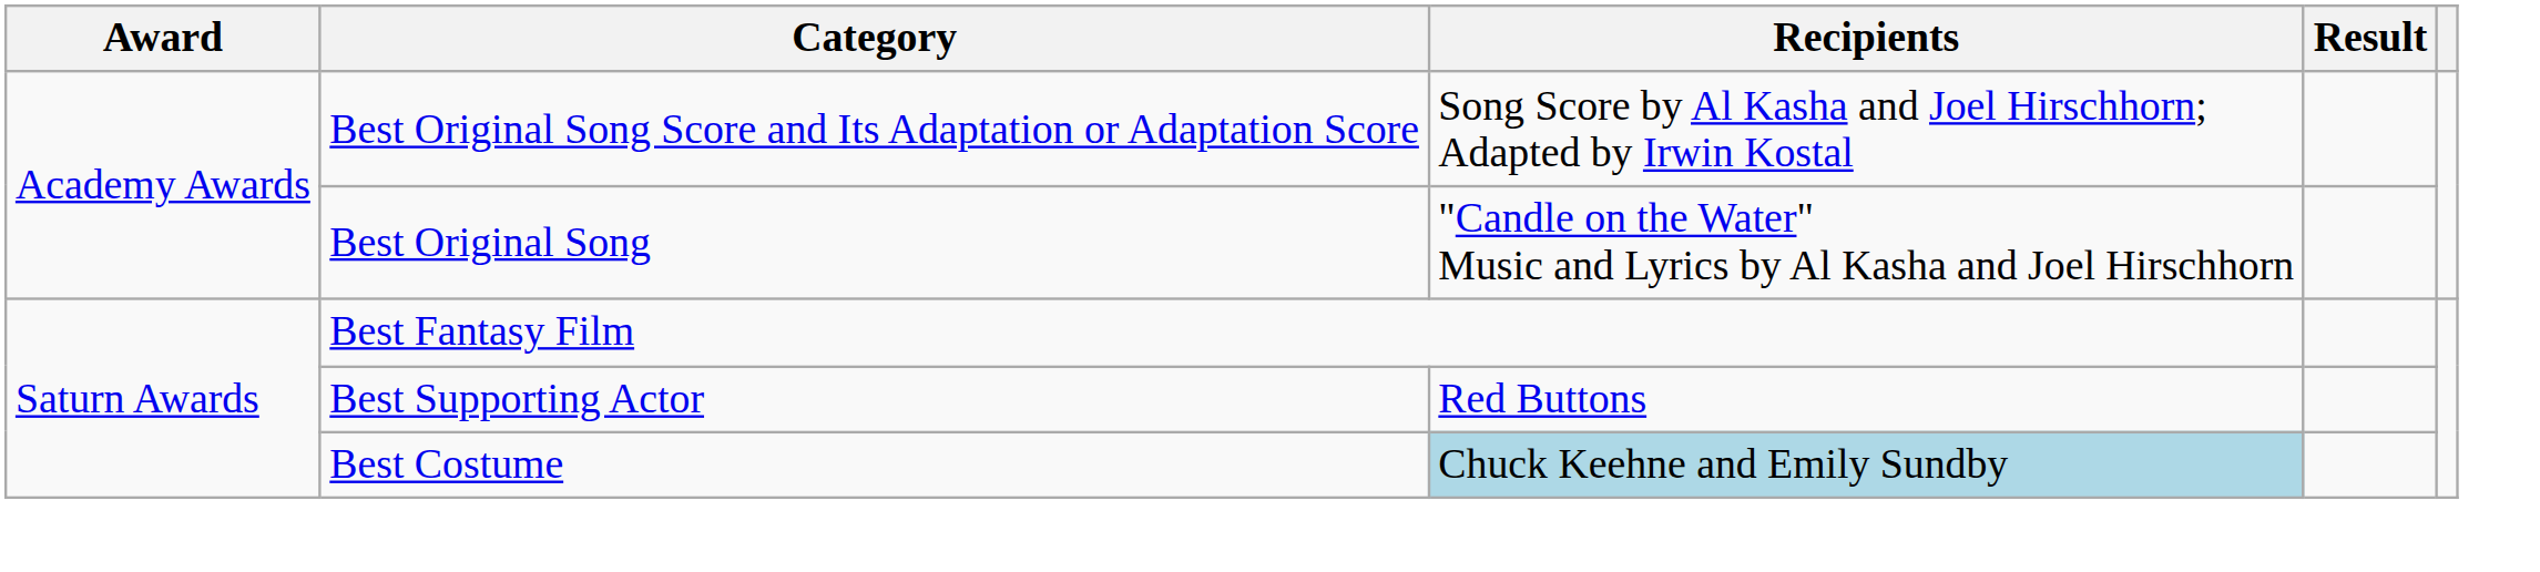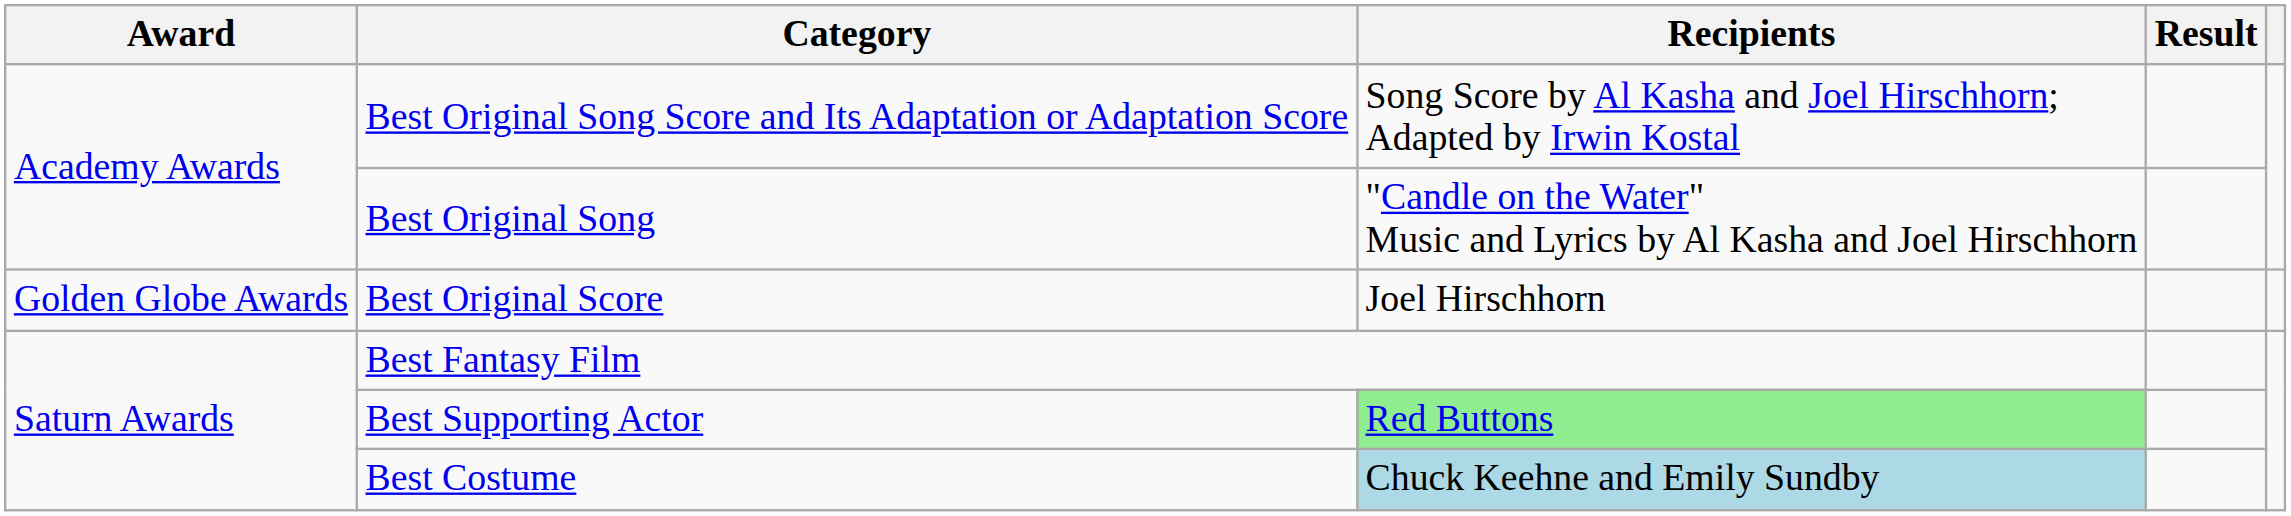 <table class="wikitable plainrowheaders">
 <tr>
 <th>Award</th>
 <th>Category</th>
 <th>Recipients</th>
 <th>Result</th>
 <th></th>
 </tr>
 <tr>
 <td rowspan="2"><a href='#'>Academy Awards</a></td>
 <td><a href='#'>Best Original Song Score and Its Adaptation or Adaptation Score</a></td>
 <td>Song Score by <a href='#'>Al Kasha</a> and <a href='#'>Joel Hirschhorn</a>; <br> Adapted by <a href='#'>Irwin Kostal</a></td>
 <td></td>
 <td style="text-align:center"; rowspan="2"></td>
 </tr>
 <tr>
 <td><a href='#'>Best Original Song</a></td>
 <td>"<a href='#'>Candle on the Water</a>" <br> Music and Lyrics by Al Kasha and Joel Hirschhorn</td>
 <td></td>
 </tr>
 <tr>
+<td><a href='#'>Golden Globe Awards</a></td>
+<td><a href='#'>Best Original Score</a></td>
+<td>Joel Hirschhorn</td>
+<td></td>
+<td style="text-align:center"></td>
+</tr>
+<tr>
 <td rowspan="3"><a href='#'>Saturn Awards</a></td>
 <td colspan="2"><a href='#'>Best Fantasy Film</a></td>
 <td></td>
 <td style="text-align:center"; rowspan="3"></td>
 </tr>
 <tr>
 <td><a href='#'>Best Supporting Actor</a></td>
-<td><a href='#'>Red Buttons</a></td>
+<td style="background: lightgreen;"><a href='#'>Red Buttons</a></td>
 <td></td>
 </tr>
 <tr>
 <td><a href='#'>Best Costume</a></td>
 <td style="background: lightblue;">Chuck Keehne and Emily Sundby</td>
 <td></td>
 </tr>
 </table>
